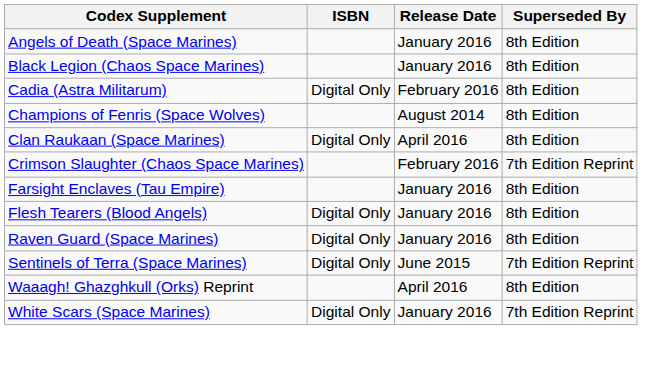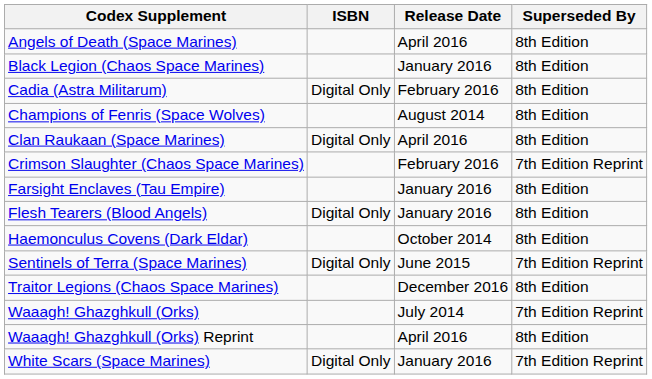 <table class="wikitable mw-collapsible mw-collapsed sortable">
 <tr>
 <th>Codex Supplement</th>
 <th>ISBN</th>
 <th>Release Date</th>
 <th>Superseded By</th>
 </tr>
 <tr>
 <td><a href='#'>Angels of Death (Space Marines)</a></td>
 <td></td>
-<td>January 2016</td>
+<td>April 2016</td>
 <td>8th Edition</td>
 </tr>
 <tr>
 <td><a href='#'>Black Legion (Chaos Space Marines)</a></td>
 <td></td>
 <td>January 2016</td>
 <td>8th Edition</td>
 </tr>
 <tr>
 <td><a href='#'>Cadia (Astra Militarum)</a></td>
 <td>Digital Only</td>
 <td>February 2016</td>
 <td>8th Edition</td>
 </tr>
 <tr>
 <td><a href='#'>Champions of Fenris (Space Wolves)</a></td>
 <td></td>
 <td>August 2014</td>
 <td>8th Edition</td>
 </tr>
 <tr>
 <td><a href='#'>Clan Raukaan (Space Marines)</a></td>
 <td>Digital Only</td>
 <td>April 2016</td>
 <td>8th Edition</td>
 </tr>
 <tr>
 <td><a href='#'>Crimson Slaughter (Chaos Space Marines)</a></td>
 <td></td>
 <td>February 2016</td>
 <td>7th Edition Reprint</td>
 </tr>
 <tr>
 <td><a href='#'>Farsight Enclaves (Tau Empire)</a></td>
 <td></td>
 <td>January 2016</td>
 <td>8th Edition</td>
 </tr>
 <tr>
 <td><a href='#'>Flesh Tearers (Blood Angels)</a></td>
 <td>Digital Only</td>
 <td>January 2016</td>
 <td>8th Edition</td>
 </tr>
 <tr>
-<td><a href='#'>Raven Guard (Space Marines)</a></td>
-<td>Digital Only</td>
-<td>January 2016</td>
+<td><a href='#'>Haemonculus Covens (Dark Eldar)</a></td>
+<td></td>
+<td>October 2014</td>
 <td>8th Edition</td>
 </tr>
 <tr>
 <td><a href='#'>Sentinels of Terra (Space Marines)</a></td>
 <td>Digital Only</td>
 <td>June 2015</td>
+<td>7th Edition Reprint</td>
+</tr>
+<tr>
+<td><a href='#'>Traitor Legions (Chaos Space Marines)</a></td>
+<td></td>
+<td>December 2016</td>
+<td>8th Edition</td>
+</tr>
+<tr>
+<td><a href='#'>Waaagh! Ghazghkull (Orks)</a></td>
+<td></td>
+<td>July 2014</td>
 <td>7th Edition Reprint</td>
 </tr>
 <tr>
 <td><a href='#'>Waaagh! Ghazghkull (Orks)</a> Reprint</td>
 <td></td>
 <td>April 2016</td>
 <td>8th Edition</td>
 </tr>
 <tr>
 <td><a href='#'>White Scars (Space Marines)</a></td>
 <td>Digital Only</td>
 <td>January 2016</td>
 <td>7th Edition Reprint</td>
 </tr>
 </table>
